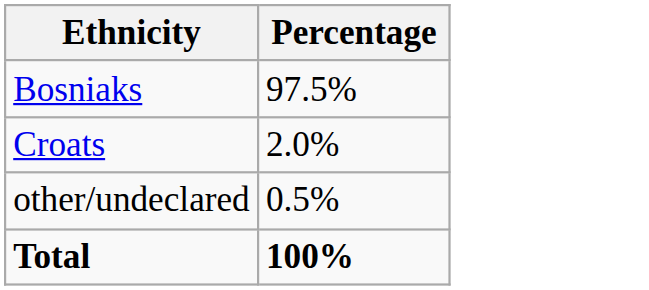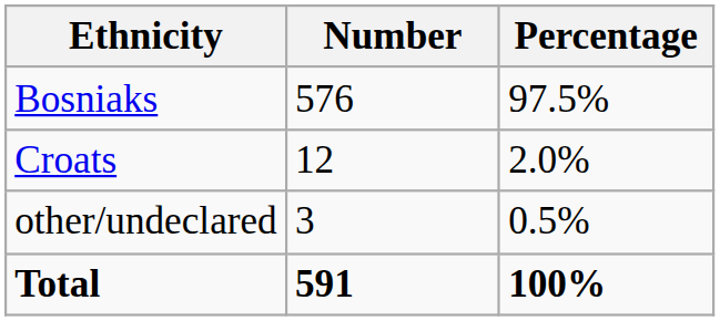 <table class="wikitable">
 <tr>
 <th width="100px">Ethnicity</th>
+<th width="80px">Number</th>
 <th width="80px">Percentage</th>
 </tr>
 <tr>
 <td><a href='#'>Bosniaks</a></td>
+<td>576</td>
 <td>97.5%</td>
 </tr>
 <tr>
 <td><a href='#'>Croats</a></td>
+<td>12</td>
 <td>2.0%</td>
 </tr>
 <tr>
 <td>other/undeclared</td>
+<td>3</td>
 <td>0.5%</td>
 </tr>
 <tr>
 <td><strong>Total</strong></td>
+<td><strong>591</strong></td>
 <td><strong>100%</strong></td>
 </tr>
 </table>
